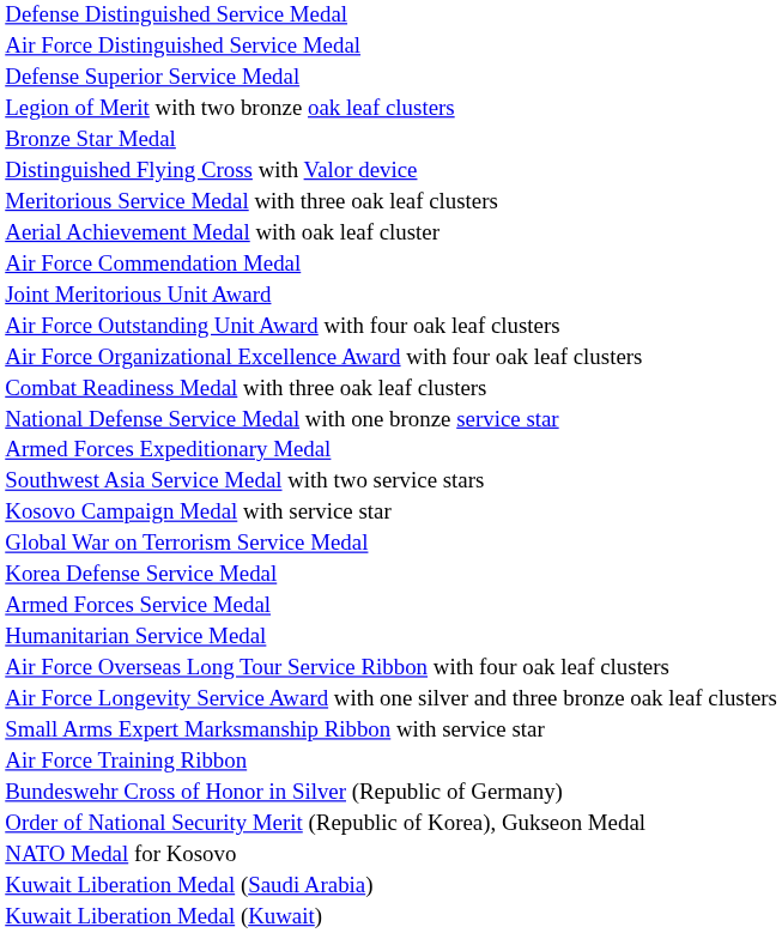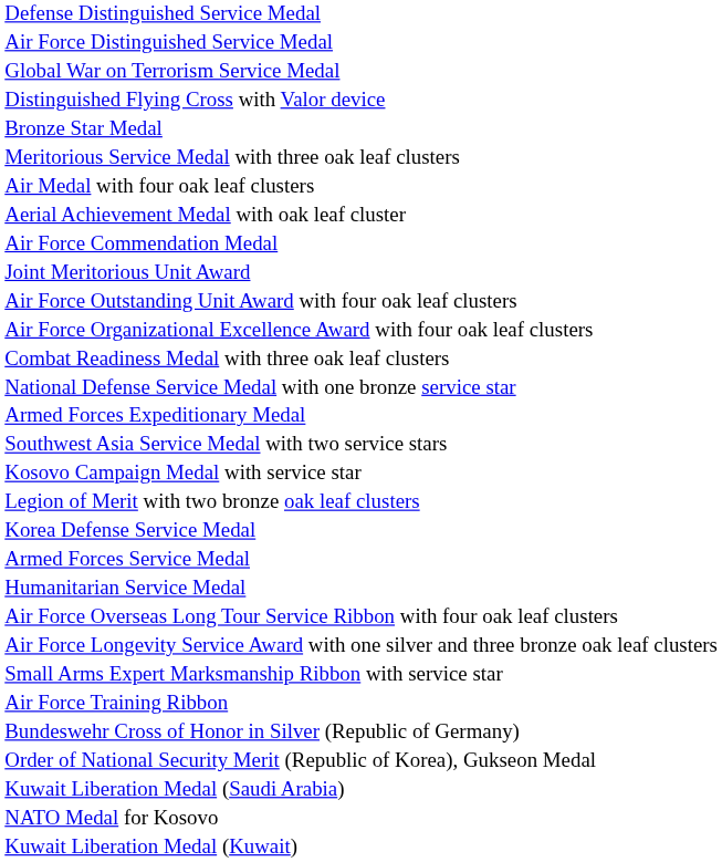 <table>
 <tr>
 <td></td>
 <td><a href='#'>Defense Distinguished Service Medal</a></td>
 </tr>
 <tr>
 <td></td>
 <td><a href='#'>Air Force Distinguished Service Medal</a></td>
 </tr>
 <tr>
 <td></td>
-<td><a href='#'>Defense Superior Service Medal</a></td>
+<td><a href='#'>Global War on Terrorism Service Medal</a></td>
 </tr>
 <tr>
 <td></td>
-<td><a href='#'>Legion of Merit</a> with two bronze <a href='#'>oak leaf clusters</a></td>
+<td><a href='#'>Distinguished Flying Cross</a> with <a href='#'>Valor device</a></td>
 </tr>
 <tr>
 <td></td>
 <td><a href='#'>Bronze Star Medal</a></td>
 </tr>
 <tr>
 <td></td>
-<td><a href='#'>Distinguished Flying Cross</a> with <a href='#'>Valor device</a></td>
+<td><a href='#'>Meritorious Service Medal</a> with three oak leaf clusters</td>
 </tr>
 <tr>
 <td></td>
-<td><a href='#'>Meritorious Service Medal</a> with three oak leaf clusters</td>
+<td><a href='#'>Air Medal</a> with four oak leaf clusters</td>
 </tr>
 <tr>
 <td></td>
 <td><a href='#'>Aerial Achievement Medal</a> with oak leaf cluster</td>
 </tr>
 <tr>
 <td></td>
 <td><a href='#'>Air Force Commendation Medal</a></td>
 </tr>
 <tr>
 <td></td>
 <td><a href='#'>Joint Meritorious Unit Award</a></td>
 </tr>
 <tr>
 <td></td>
 <td><a href='#'>Air Force Outstanding Unit Award</a> with four oak leaf clusters</td>
 </tr>
 <tr>
 <td></td>
 <td><a href='#'>Air Force Organizational Excellence Award</a> with four oak leaf clusters</td>
 </tr>
 <tr>
 <td></td>
 <td><a href='#'>Combat Readiness Medal</a> with three oak leaf clusters</td>
 </tr>
 <tr>
 <td></td>
 <td><a href='#'>National Defense Service Medal</a> with one bronze <a href='#'>service star</a></td>
 </tr>
 <tr>
 <td></td>
 <td><a href='#'>Armed Forces Expeditionary Medal</a></td>
 </tr>
 <tr>
 <td></td>
 <td><a href='#'>Southwest Asia Service Medal</a> with two service stars</td>
 </tr>
 <tr>
 <td></td>
 <td><a href='#'>Kosovo Campaign Medal</a> with service star</td>
 </tr>
 <tr>
 <td></td>
-<td><a href='#'>Global War on Terrorism Service Medal</a></td>
+<td><a href='#'>Legion of Merit</a> with two bronze <a href='#'>oak leaf clusters</a></td>
 </tr>
 <tr>
 <td></td>
 <td><a href='#'>Korea Defense Service Medal</a></td>
 </tr>
 <tr>
 <td></td>
 <td><a href='#'>Armed Forces Service Medal</a></td>
 </tr>
 <tr>
 <td></td>
 <td><a href='#'>Humanitarian Service Medal</a></td>
 </tr>
 <tr>
 <td></td>
 <td><a href='#'>Air Force Overseas Long Tour Service Ribbon</a> with four oak leaf clusters</td>
 </tr>
 <tr>
 <td></td>
 <td><a href='#'>Air Force Longevity Service Award</a> with one silver and three bronze oak leaf clusters</td>
 </tr>
 <tr>
 <td></td>
 <td><a href='#'>Small Arms Expert Marksmanship Ribbon</a> with service star</td>
 </tr>
 <tr>
 <td></td>
 <td><a href='#'>Air Force Training Ribbon</a></td>
 </tr>
 <tr>
 <td></td>
 <td><a href='#'>Bundeswehr Cross of Honor in Silver</a> (Republic of Germany)</td>
 </tr>
 <tr>
 <td></td>
 <td><a href='#'>Order of National Security Merit</a> (Republic of Korea), Gukseon Medal</td>
 </tr>
 <tr>
 <td></td>
-<td><a href='#'>NATO Medal</a> for Kosovo</td>
+<td><a href='#'>Kuwait Liberation Medal</a> (<a href='#'>Saudi Arabia</a>)</td>
 </tr>
 <tr>
 <td></td>
-<td><a href='#'>Kuwait Liberation Medal</a> (<a href='#'>Saudi Arabia</a>)</td>
+<td><a href='#'>NATO Medal</a> for Kosovo</td>
 </tr>
 <tr>
 <td></td>
 <td><a href='#'>Kuwait Liberation Medal</a> (<a href='#'>Kuwait</a>)</td>
 </tr>
 </table>
